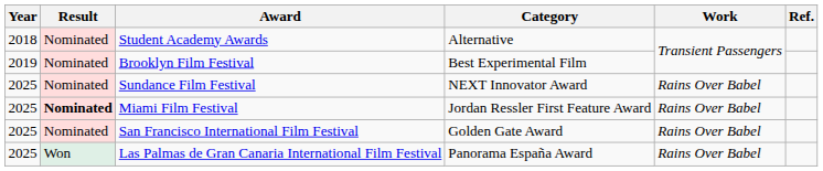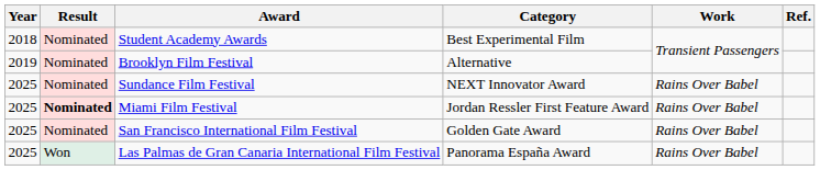 <table class="wikitable">
 <tr>
 <th>Year</th>
 <th>Result</th>
 <th>Award</th>
 <th>Category</th>
 <th>Work</th>
 <th>Ref.</th>
 </tr>
 <tr>
 <td>2018</td>
 <td style="background: #ffdddd">Nominated</td>
 <td><a href='#'>Student Academy Awards</a></td>
-<td>Alternative</td>
+<td>Best Experimental Film</td>
 <td rowspan="2"><em>Transient Passengers</em></td>
 <td></td>
 </tr>
 <tr>
 <td>2019</td>
 <td style="background: #ffdddd">Nominated</td>
 <td><a href='#'>Brooklyn Film Festival</a></td>
-<td>Best Experimental Film</td>
+<td>Alternative</td>
 <td></td>
 </tr>
 <tr>
 <td>2025</td>
 <td style="background: #ffdddd">Nominated</td>
 <td><a href='#'>Sundance Film Festival</a></td>
 <td>NEXT Innovator Award</td>
 <td><em>Rains Over Babel</em></td>
 <td></td>
 </tr>
 <tr>
 <td>2025</td>
 <td style="background: #ffdddd"><strong>Nominated</strong></td>
 <td><a href='#'>Miami Film Festival</a></td>
 <td>Jordan Ressler First Feature Award</td>
 <td><em>Rains Over Babel</em></td>
 <td></td>
 </tr>
 <tr>
 <td>2025</td>
 <td style="background: #ffdddd">Nominated</td>
 <td><a href='#'>San Francisco International Film Festival</a></td>
 <td>Golden Gate Award</td>
 <td><em>Rains Over Babel</em></td>
 <td></td>
 </tr>
 <tr>
 <td>2025</td>
 <td style="background-color:#dff0e6;">Won</td>
 <td><a href='#'>Las Palmas de Gran Canaria International Film Festival</a></td>
 <td>Panorama España Award</td>
 <td><em>Rains Over Babel</em></td>
 <td></td>
 </tr>
 </table>
